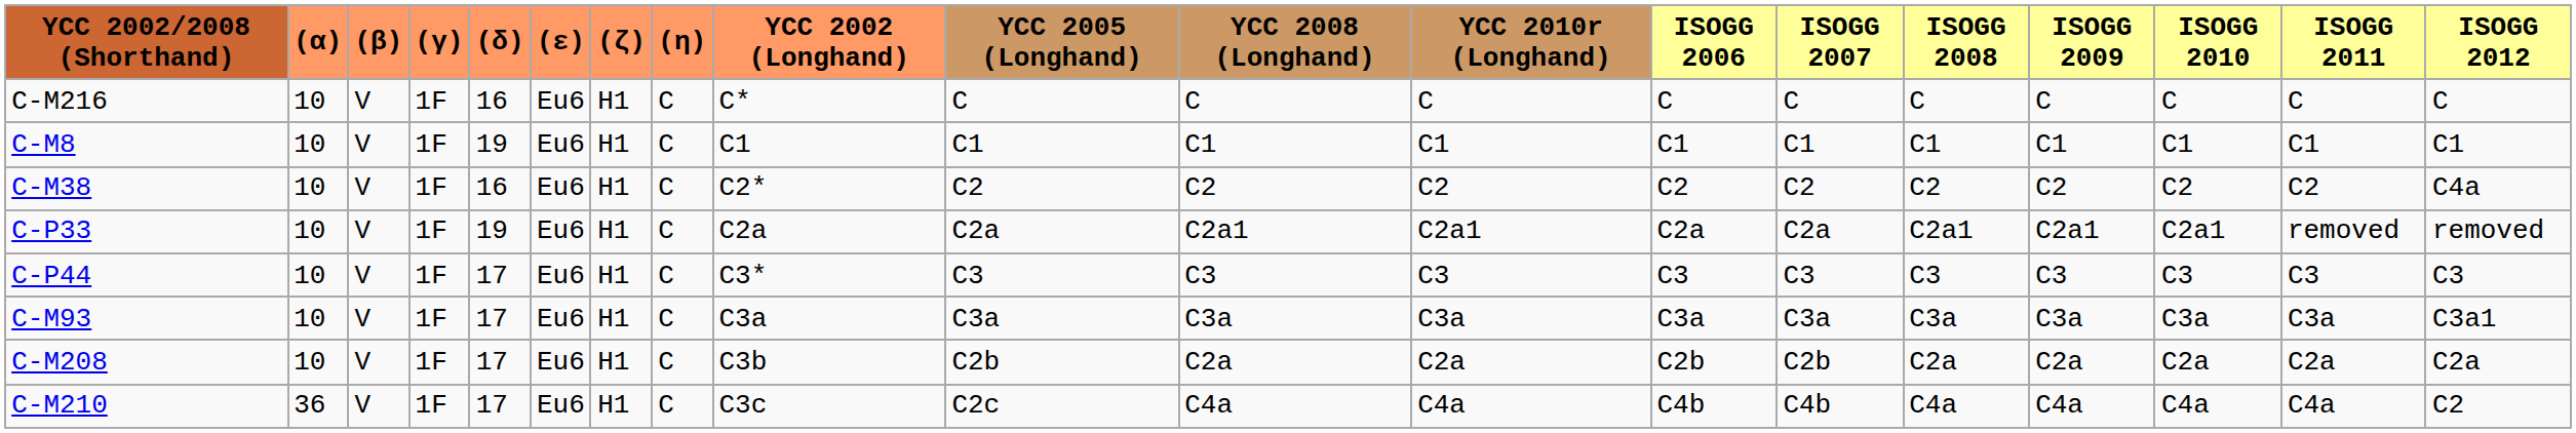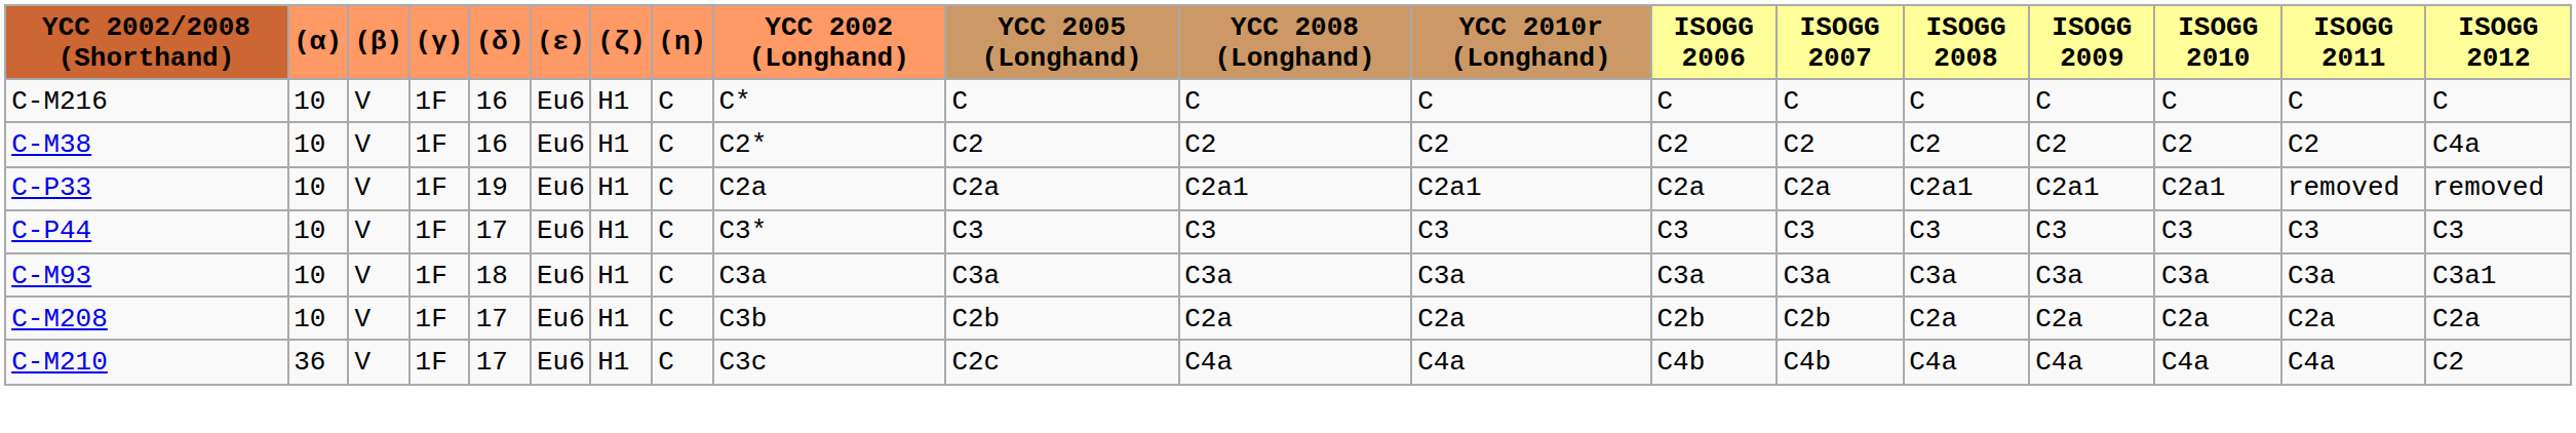 <table class="wikitable">
 <tr>
 <th align="center" style="background:#c63;"><strong>YCC 2002/2008 (Shorthand)</strong></th>
 <th align="center" style="background:#f96;"><strong>(α)</strong></th>
 <th align="center" style="background:#f96;"><strong>(β)</strong></th>
 <th align="center" style="background:#f96;"><strong>(γ)</strong></th>
 <td align="center" style="background:#f96;"><strong>(δ)</strong></td>
 <td align="center" style="background:#f96;"><strong>(ε)</strong></td>
 <td align="center" style="background:#f96;"><strong>(ζ)</strong></td>
 <td align="center" style="background:#f96"><strong>(η)</strong></td>
 <td align="center" style="background:#f96"><strong>YCC 2002 (Longhand)</strong></td>
 <td align="center" style="background:#c96;"><strong>YCC 2005 (Longhand)</strong></td>
 <td align="center" style="background:#c96;"><strong>YCC 2008 (Longhand)</strong></td>
 <td align="center" style="background:#c96;"><strong>YCC 2010r (Longhand)</strong></td>
 <td align="center" style="background:#ff9;"><strong>ISOGG 2006</strong></td>
 <td align="center" style="background:#ff9;"><strong>ISOGG 2007</strong></td>
 <td align="center" style="background:#ff9;"><strong>ISOGG 2008</strong></td>
 <td align="center" style="background:#ff9;"><strong>ISOGG 2009</strong></td>
 <td align="center" style="background:#ff9;"><strong>ISOGG 2010</strong></td>
 <td align="center" style="background:#ff9;"><strong>ISOGG 2011</strong></td>
 <td align="center" style="background:#ff9;"><strong>ISOGG 2012</strong></td>
 </tr>
 <tr>
 <td>C-M216</td>
 <td>10</td>
 <td>V</td>
 <td>1F</td>
 <td>16</td>
 <td>Eu6</td>
 <td>H1</td>
 <td>C</td>
 <td>C*</td>
 <td>C</td>
 <td>C</td>
 <td>C</td>
 <td>C</td>
 <td>C</td>
 <td>C</td>
 <td>C</td>
 <td>C</td>
 <td>C</td>
 <td>C</td>
-</tr>
-<tr>
-<td><a href='#'>C-M8</a></td>
-<td>10</td>
-<td>V</td>
-<td>1F</td>
-<td>19</td>
-<td>Eu6</td>
-<td>H1</td>
-<td>C</td>
-<td>C1</td>
-<td>C1</td>
-<td>C1</td>
-<td>C1</td>
-<td>C1</td>
-<td>C1</td>
-<td>C1</td>
-<td>C1</td>
-<td>C1</td>
-<td>C1</td>
-<td>C1</td>
 </tr>
 <tr>
 <td><a href='#'>C-M38</a></td>
 <td>10</td>
 <td>V</td>
 <td>1F</td>
 <td>16</td>
 <td>Eu6</td>
 <td>H1</td>
 <td>C</td>
 <td>C2*</td>
 <td>C2</td>
 <td>C2</td>
 <td>C2</td>
 <td>C2</td>
 <td>C2</td>
 <td>C2</td>
 <td>C2</td>
 <td>C2</td>
 <td>C2</td>
 <td>C4a</td>
 </tr>
 <tr>
 <td><a href='#'>C-P33</a></td>
 <td>10</td>
 <td>V</td>
 <td>1F</td>
 <td>19</td>
 <td>Eu6</td>
 <td>H1</td>
 <td>C</td>
 <td>C2a</td>
 <td>C2a</td>
 <td>C2a1</td>
 <td>C2a1</td>
 <td>C2a</td>
 <td>C2a</td>
 <td>C2a1</td>
 <td>C2a1</td>
 <td>C2a1</td>
 <td>removed</td>
 <td>removed</td>
 </tr>
 <tr>
 <td><a href='#'>C-P44</a></td>
 <td>10</td>
 <td>V</td>
 <td>1F</td>
 <td>17</td>
 <td>Eu6</td>
 <td>H1</td>
 <td>C</td>
 <td>C3*</td>
 <td>C3</td>
 <td>C3</td>
 <td>C3</td>
 <td>C3</td>
 <td>C3</td>
 <td>C3</td>
 <td>C3</td>
 <td>C3</td>
 <td>C3</td>
 <td>C3</td>
 </tr>
 <tr>
 <td><a href='#'>C-M93</a></td>
 <td>10</td>
 <td>V</td>
 <td>1F</td>
-<td>17</td>
+<td>18</td>
 <td>Eu6</td>
 <td>H1</td>
 <td>C</td>
 <td>C3a</td>
 <td>C3a</td>
 <td>C3a</td>
 <td>C3a</td>
 <td>C3a</td>
 <td>C3a</td>
 <td>C3a</td>
 <td>C3a</td>
 <td>C3a</td>
 <td>C3a</td>
 <td>C3a1</td>
 </tr>
 <tr>
 <td><a href='#'>C-M208</a></td>
 <td>10</td>
 <td>V</td>
 <td>1F</td>
 <td>17</td>
 <td>Eu6</td>
 <td>H1</td>
 <td>C</td>
 <td>C3b</td>
 <td>C2b</td>
 <td>C2a</td>
 <td>C2a</td>
 <td>C2b</td>
 <td>C2b</td>
 <td>C2a</td>
 <td>C2a</td>
 <td>C2a</td>
 <td>C2a</td>
 <td>C2a</td>
 </tr>
 <tr>
 <td><a href='#'>C-M210</a></td>
 <td>36</td>
 <td>V</td>
 <td>1F</td>
 <td>17</td>
 <td>Eu6</td>
 <td>H1</td>
 <td>C</td>
 <td>C3c</td>
 <td>C2c</td>
 <td>C4a</td>
 <td>C4a</td>
 <td>C4b</td>
 <td>C4b</td>
 <td>C4a</td>
 <td>C4a</td>
 <td>C4a</td>
 <td>C4a</td>
 <td>C2</td>
 </tr>
 <tr>
 </tr>
 </table>
